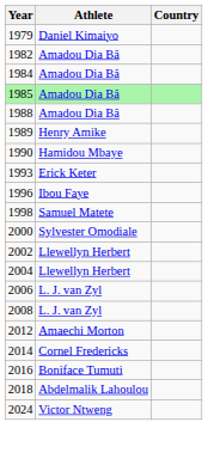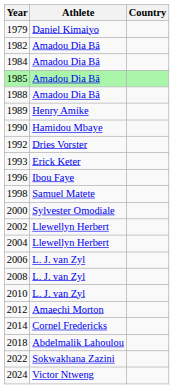 <table class="wikitable sortable">
 <tr>
 <th>Year</th>
 <th>Athlete</th>
 <th>Country</th>
 </tr>
 <tr>
 <td>1979</td>
 <td><a href='#'>Daniel Kimaiyo</a></td>
 <td></td>
 </tr>
 <tr>
 <td>1982</td>
 <td><a href='#'>Amadou Dia Bâ</a></td>
 <td></td>
 </tr>
 <tr>
 <td>1984</td>
 <td><a href='#'>Amadou Dia Bâ</a></td>
 <td></td>
 </tr>
 <tr bgcolor=#A9F5A9>
 <td>1985</td>
 <td><a href='#'>Amadou Dia Bâ</a></td>
 <td></td>
 </tr>
 <tr>
 <td>1988</td>
 <td><a href='#'>Amadou Dia Bâ</a></td>
 <td></td>
 </tr>
 <tr>
 <td>1989</td>
 <td><a href='#'>Henry Amike</a></td>
 <td></td>
 </tr>
 <tr>
 <td>1990</td>
 <td><a href='#'>Hamidou Mbaye</a></td>
+<td></td>
+</tr>
+<tr>
+<td>1992</td>
+<td><a href='#'>Dries Vorster</a></td>
 <td></td>
 </tr>
 <tr>
 <td>1993</td>
 <td><a href='#'>Erick Keter</a></td>
 <td></td>
 </tr>
 <tr>
 <td>1996</td>
 <td><a href='#'>Ibou Faye</a></td>
 <td></td>
 </tr>
 <tr>
 <td>1998</td>
 <td><a href='#'>Samuel Matete</a></td>
 <td></td>
 </tr>
 <tr>
 <td>2000</td>
 <td><a href='#'>Sylvester Omodiale</a></td>
 <td></td>
 </tr>
 <tr>
 <td>2002</td>
 <td><a href='#'>Llewellyn Herbert</a></td>
 <td></td>
 </tr>
 <tr>
 <td>2004</td>
 <td><a href='#'>Llewellyn Herbert</a></td>
 <td></td>
 </tr>
 <tr>
 <td>2006</td>
 <td><a href='#'>L. J. van Zyl</a></td>
 <td></td>
 </tr>
 <tr>
 <td>2008</td>
 <td><a href='#'>L. J. van Zyl</a></td>
 <td></td>
 </tr>
 <tr>
+<td>2010</td>
+<td><a href='#'>L. J. van Zyl</a></td>
+<td></td>
+</tr>
+<tr>
 <td>2012</td>
 <td><a href='#'>Amaechi Morton</a></td>
 <td></td>
 </tr>
 <tr>
 <td>2014</td>
 <td><a href='#'>Cornel Fredericks</a></td>
 <td></td>
 </tr>
 <tr>
-<td>2016</td>
-<td><a href='#'>Boniface Tumuti</a></td>
+<td>2018</td>
+<td><a href='#'>Abdelmalik Lahoulou</a></td>
 <td></td>
 </tr>
 <tr>
-<td>2018</td>
-<td><a href='#'>Abdelmalik Lahoulou</a></td>
+<td>2022</td>
+<td><a href='#'>Sokwakhana Zazini</a></td>
 <td></td>
 </tr>
 <tr>
 <td>2024</td>
 <td><a href='#'>Victor Ntweng</a></td>
 <td></td>
 </tr>
 </table>
